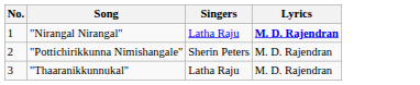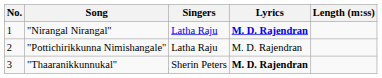 <table class="wikitable" style="font-size:95%;">
 <tr>
 <th>No.</th>
 <th>Song</th>
 <th>Singers</th>
 <th>Lyrics</th>
+<th>Length (m:ss)</th>
 </tr>
 <tr>
 <td>1</td>
 <td>"Nirangal Nirangal"</td>
 <td><a href='#'>Latha Raju</a></td>
 <td><strong><a href='#'>M. D. Rajendran</a></strong></td>
+<td></td>
 </tr>
 <tr>
 <td>2</td>
 <td>"Pottichirikkunna Nimishangale"</td>
-<td>Sherin Peters</td>
+<td>Latha Raju</td>
 <td>M. D. Rajendran</td>
+<td></td>
 </tr>
 <tr>
 <td>3</td>
 <td>"Thaaranikkunnukal"</td>
-<td>Latha Raju</td>
-<td>M. D. Rajendran</td>
+<td>Sherin Peters</td>
+<td><strong>M. D. Rajendran</strong></td>
+<td></td>
 </tr>
 </table>
